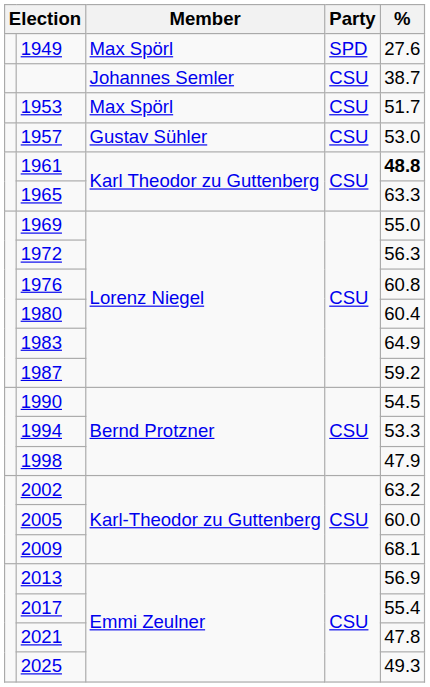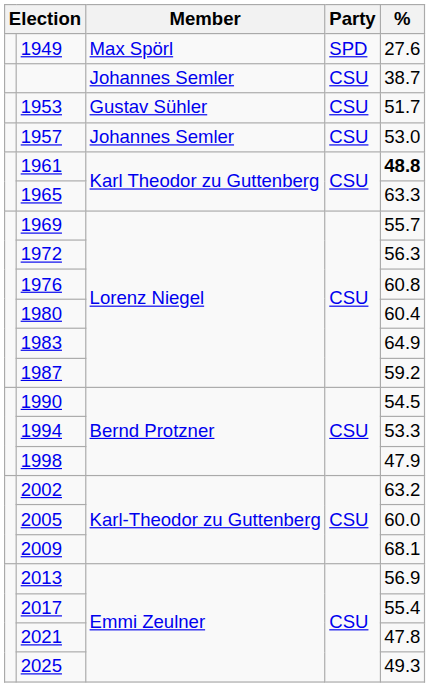 <table class=wikitable>
 <tr>
 <th colspan=2>Election</th>
 <th>Member</th>
 <th>Party</th>
 <th>%</th>
 </tr>
 <tr>
 <td bgcolor=></td>
 <td><a href='#'>1949</a></td>
 <td><a href='#'>Max Spörl</a></td>
 <td><a href='#'>SPD</a></td>
 <td align=right>27.6</td>
 </tr>
 <tr>
 <td bgcolor=></td>
 <td><em></em></td>
 <td><a href='#'>Johannes Semler</a></td>
 <td><a href='#'>CSU</a></td>
 <td align=right>38.7</td>
 </tr>
 <tr>
 <td bgcolor=></td>
 <td><a href='#'>1953</a></td>
-<td><a href='#'>Max Spörl</a></td>
+<td><a href='#'>Gustav Sühler</a></td>
 <td><a href='#'>CSU</a></td>
 <td align=right>51.7</td>
 </tr>
 <tr>
 <td bgcolor=></td>
 <td><a href='#'>1957</a></td>
-<td><a href='#'>Gustav Sühler</a></td>
+<td><a href='#'>Johannes Semler</a></td>
 <td><a href='#'>CSU</a></td>
 <td align=right>53.0</td>
 </tr>
 <tr>
 <td rowspan=2 bgcolor=></td>
 <td><a href='#'>1961</a></td>
 <td rowspan=2><a href='#'>Karl Theodor zu Guttenberg</a></td>
 <td rowspan=2><a href='#'>CSU</a></td>
 <td align=right><strong>48.8</strong></td>
 </tr>
 <tr>
 <td><a href='#'>1965</a></td>
 <td align=right>63.3</td>
 </tr>
 <tr>
 <td rowspan=6 bgcolor=></td>
 <td><a href='#'>1969</a></td>
 <td rowspan=6><a href='#'>Lorenz Niegel</a></td>
 <td rowspan=6><a href='#'>CSU</a></td>
-<td align=right>55.0</td>
+<td align=right>55.7</td>
 </tr>
 <tr>
 <td><a href='#'>1972</a></td>
 <td align=right>56.3</td>
 </tr>
 <tr>
 <td><a href='#'>1976</a></td>
 <td align=right>60.8</td>
 </tr>
 <tr>
 <td><a href='#'>1980</a></td>
 <td align=right>60.4</td>
 </tr>
 <tr>
 <td><a href='#'>1983</a></td>
 <td align=right>64.9</td>
 </tr>
 <tr>
 <td><a href='#'>1987</a></td>
 <td align=right>59.2</td>
 </tr>
 <tr>
 <td rowspan=3 bgcolor=></td>
 <td><a href='#'>1990</a></td>
 <td rowspan=3><a href='#'>Bernd Protzner</a></td>
 <td rowspan=3><a href='#'>CSU</a></td>
 <td align=right>54.5</td>
 </tr>
 <tr>
 <td><a href='#'>1994</a></td>
 <td align=right>53.3</td>
 </tr>
 <tr>
 <td><a href='#'>1998</a></td>
 <td align=right>47.9</td>
 </tr>
 <tr>
 <td rowspan=3 bgcolor=></td>
 <td><a href='#'>2002</a></td>
 <td rowspan=3><a href='#'>Karl-Theodor zu Guttenberg</a></td>
 <td rowspan=3><a href='#'>CSU</a></td>
 <td align=right>63.2</td>
 </tr>
 <tr>
 <td><a href='#'>2005</a></td>
 <td align=right>60.0</td>
 </tr>
 <tr>
 <td><a href='#'>2009</a></td>
 <td align=right>68.1</td>
 </tr>
 <tr>
 <td rowspan=4 bgcolor=></td>
 <td><a href='#'>2013</a></td>
 <td rowspan=4><a href='#'>Emmi Zeulner</a></td>
 <td rowspan=4><a href='#'>CSU</a></td>
 <td align=right>56.9</td>
 </tr>
 <tr>
 <td><a href='#'>2017</a></td>
 <td align=right>55.4</td>
 </tr>
 <tr>
 <td><a href='#'>2021</a></td>
 <td align=right>47.8</td>
 </tr>
 <tr>
 <td><a href='#'>2025</a></td>
 <td align=right>49.3</td>
 </tr>
 </table>
